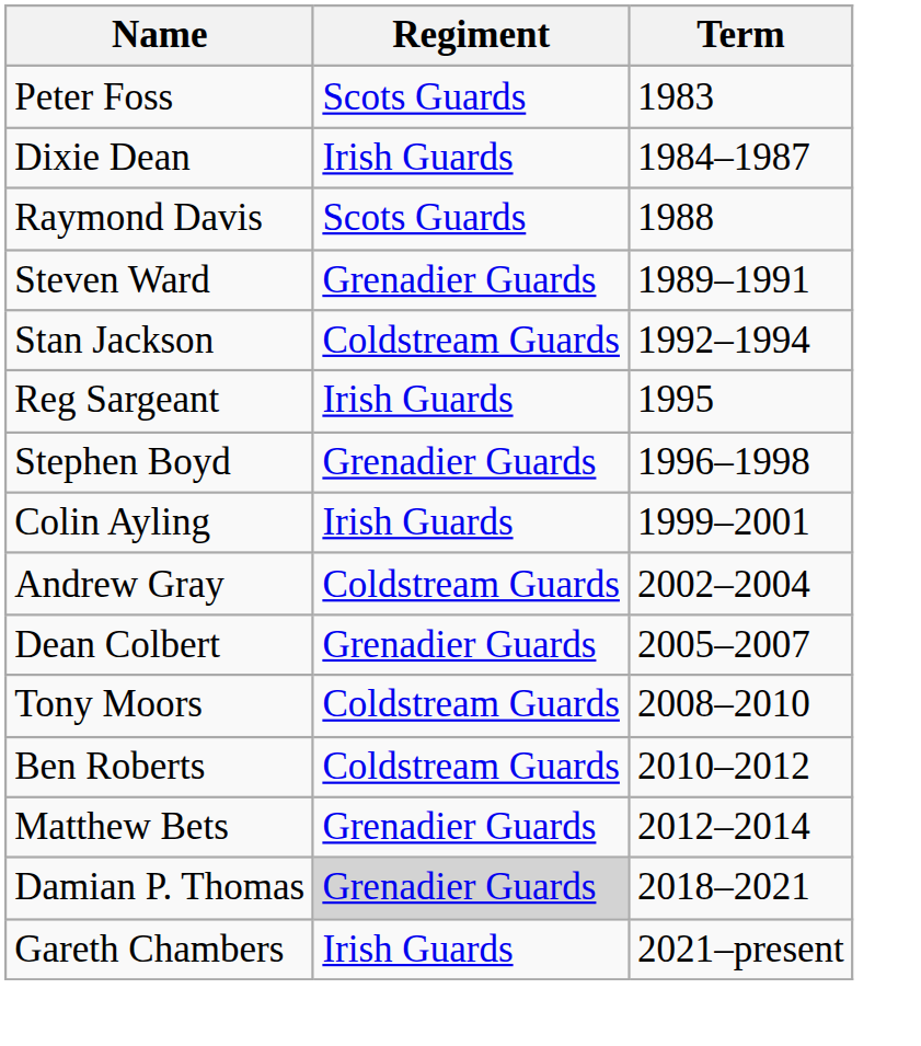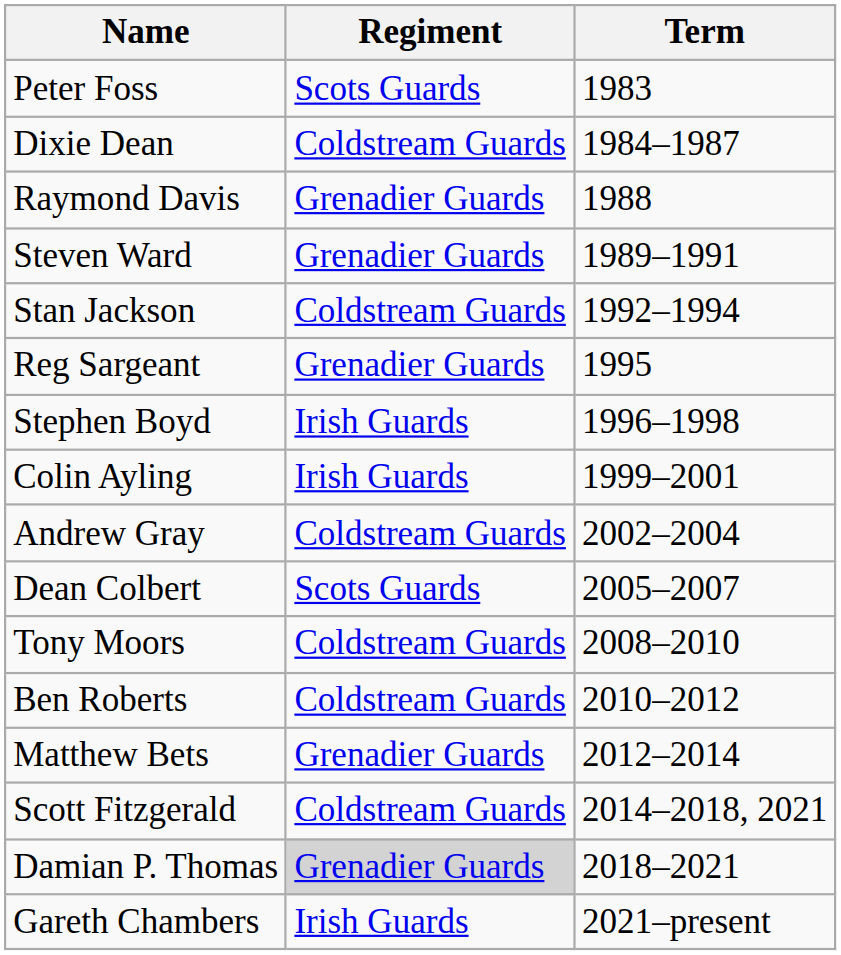 <table class="wikitable">
 <tr>
 <th>Name</th>
 <th>Regiment</th>
 <th>Term</th>
 </tr>
 <tr>
 <td>Peter Foss</td>
 <td><a href='#'>Scots Guards</a></td>
 <td>1983</td>
 </tr>
 <tr>
 <td>Dixie Dean</td>
-<td><a href='#'>Irish Guards</a></td>
+<td><a href='#'>Coldstream Guards</a></td>
 <td>1984–1987</td>
 </tr>
 <tr>
 <td>Raymond Davis</td>
-<td><a href='#'>Scots Guards</a></td>
+<td><a href='#'>Grenadier Guards</a></td>
 <td>1988</td>
 </tr>
 <tr>
 <td>Steven Ward</td>
 <td><a href='#'>Grenadier Guards</a></td>
 <td>1989–1991</td>
 </tr>
 <tr>
 <td>Stan Jackson</td>
 <td><a href='#'>Coldstream Guards</a></td>
 <td>1992–1994</td>
 </tr>
 <tr>
 <td>Reg Sargeant</td>
-<td><a href='#'>Irish Guards</a></td>
+<td><a href='#'>Grenadier Guards</a></td>
 <td>1995</td>
 </tr>
 <tr>
 <td>Stephen Boyd</td>
-<td><a href='#'>Grenadier Guards</a></td>
+<td><a href='#'>Irish Guards</a></td>
 <td>1996–1998</td>
 </tr>
 <tr>
 <td>Colin Ayling</td>
 <td><a href='#'>Irish Guards</a></td>
 <td>1999–2001</td>
 </tr>
 <tr>
 <td>Andrew Gray</td>
 <td><a href='#'>Coldstream Guards</a></td>
 <td>2002–2004</td>
 </tr>
 <tr>
 <td>Dean Colbert</td>
-<td><a href='#'>Grenadier Guards</a></td>
+<td><a href='#'>Scots Guards</a></td>
 <td>2005–2007</td>
 </tr>
 <tr>
 <td>Tony Moors</td>
 <td><a href='#'>Coldstream Guards</a></td>
 <td>2008–2010</td>
 </tr>
 <tr>
 <td>Ben Roberts</td>
 <td><a href='#'>Coldstream Guards</a></td>
 <td>2010–2012</td>
 </tr>
 <tr>
 <td>Matthew Bets</td>
 <td><a href='#'>Grenadier Guards</a></td>
 <td>2012–2014</td>
 </tr>
 <tr>
+<td>Scott Fitzgerald</td>
+<td><a href='#'>Coldstream Guards</a></td>
+<td>2014–2018, 2021</td>
+</tr>
+<tr>
 <td>Damian P. Thomas</td>
 <td style="background: lightgrey;"><a href='#'>Grenadier Guards</a></td>
 <td>2018–2021</td>
 </tr>
 <tr>
 <td>Gareth Chambers</td>
 <td><a href='#'>Irish Guards</a></td>
 <td>2021–present</td>
 </tr>
 </table>
